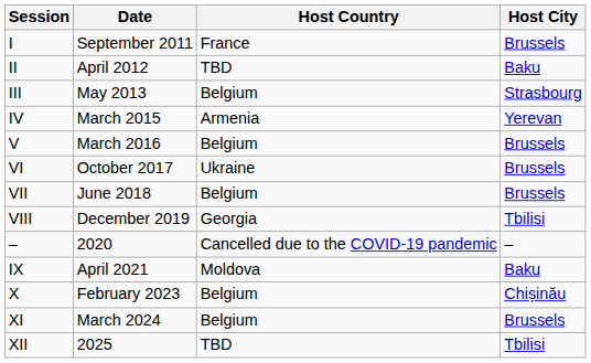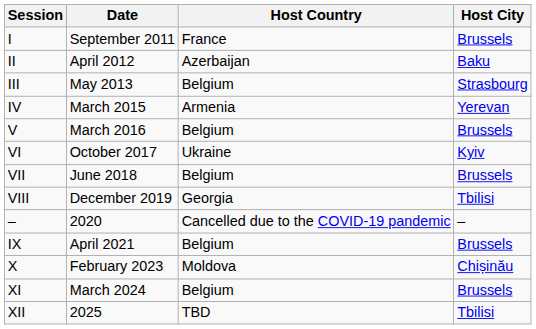 <table class="wikitable">
 <tr>
 <th>Session</th>
 <th>Date</th>
 <th>Host Country</th>
 <th>Host City</th>
 </tr>
 <tr>
 <td>I</td>
 <td>September 2011</td>
 <td>France</td>
 <td><a href='#'>Brussels</a></td>
 </tr>
 <tr>
 <td>II</td>
 <td>April 2012</td>
-<td>TBD</td>
+<td>Azerbaijan</td>
 <td><a href='#'>Baku</a></td>
 </tr>
 <tr>
 <td>III</td>
 <td>May 2013</td>
 <td>Belgium</td>
 <td><a href='#'>Strasbourg</a></td>
 </tr>
 <tr>
 <td>IV</td>
 <td>March 2015</td>
 <td>Armenia</td>
 <td><a href='#'>Yerevan</a></td>
 </tr>
 <tr>
 <td>V</td>
 <td>March 2016</td>
 <td>Belgium</td>
 <td><a href='#'>Brussels</a></td>
 </tr>
 <tr>
 <td>VI</td>
 <td>October 2017</td>
 <td>Ukraine</td>
-<td><a href='#'>Brussels</a></td>
+<td><a href='#'>Kyiv</a></td>
 </tr>
 <tr>
 <td>VII</td>
 <td>June 2018</td>
 <td>Belgium</td>
 <td><a href='#'>Brussels</a></td>
 </tr>
 <tr>
 <td>VIII</td>
 <td>December 2019</td>
 <td>Georgia</td>
 <td><a href='#'>Tbilisi</a></td>
 </tr>
 <tr>
 <td>–</td>
 <td>2020</td>
 <td>Cancelled due to the <a href='#'>COVID-19 pandemic</a></td>
 <td>–</td>
 </tr>
 <tr>
 <td>IX</td>
 <td>April 2021</td>
-<td>Moldova</td>
-<td><a href='#'>Baku</a></td>
+<td>Belgium</td>
+<td><a href='#'>Brussels</a></td>
 </tr>
 <tr>
 <td>X</td>
 <td>February 2023</td>
-<td>Belgium</td>
+<td>Moldova</td>
 <td><a href='#'>Chișinău</a></td>
 </tr>
 <tr>
 <td>XI</td>
 <td>March 2024</td>
 <td>Belgium</td>
 <td><a href='#'>Brussels</a></td>
 </tr>
 <tr>
 <td>XII</td>
 <td>2025</td>
 <td>TBD</td>
 <td><a href='#'>Tbilisi</a></td>
 </tr>
 </table>
